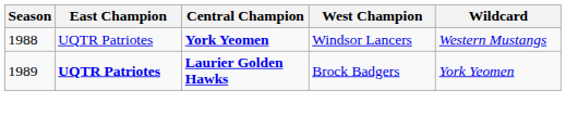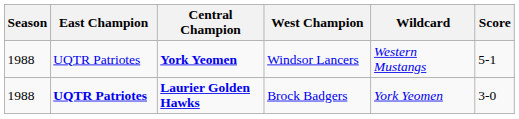 <table class="wikitable">
 <tr>
 <th width="40em">Season</th>
 <th width="155em">East Champion</th>
 <th width="155em">Central Champion</th>
 <th width="155em">West Champion</th>
 <th width="155em">Wildcard</th>
+<th width="40em">Score</th>
 </tr>
 <tr>
 <td>1988</td>
 <td><a href='#'>UQTR Patriotes</a></td>
 <td><strong><a href='#'>York Yeomen</a></strong></td>
 <td><a href='#'>Windsor Lancers</a></td>
 <td><em><a href='#'>Western Mustangs</a></em></td>
+<td>5-1</td>
 </tr>
 <tr>
-<td>1989</td>
+<td>1988</td>
 <td><strong><a href='#'>UQTR Patriotes</a></strong></td>
 <td><strong><a href='#'>Laurier Golden Hawks</a></strong></td>
 <td><a href='#'>Brock Badgers</a></td>
 <td><em><a href='#'>York Yeomen</a></em></td>
+<td>3-0</td>
 </tr>
 </table>
